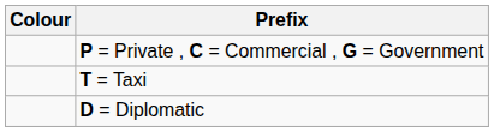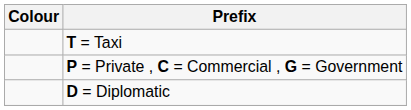 <table class="wikitable">
 <tr>
 <th>Colour</th>
 <th>Prefix</th>
 </tr>
 <tr>
 <td></td>
-<td><strong>P</strong> = Private , <strong>C</strong> = Commercial , <strong>G</strong> = Government</td>
+<td><strong>T</strong> = Taxi</td>
 </tr>
 <tr>
 <td></td>
-<td><strong>T</strong> = Taxi</td>
+<td><strong>P</strong> = Private , <strong>C</strong> = Commercial , <strong>G</strong> = Government</td>
 </tr>
 <tr>
 <td></td>
 <td><strong>D</strong> = Diplomatic</td>
 </tr>
 <tr>
 </tr>
 </table>
